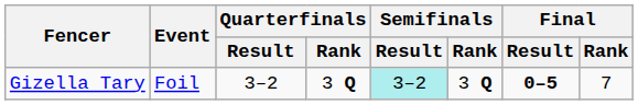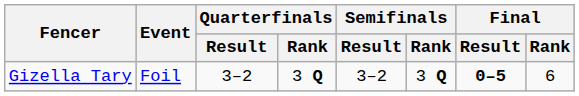 <table class=wikitable style="font-size:90%">
 <tr>
 <th rowspan=2>Fencer</th>
 <th rowspan=2>Event</th>
 <th colspan=2>Quarterfinals</th>
 <th colspan=2>Semifinals</th>
 <th colspan=2>Final</th>
 </tr>
 <tr>
 <th>Result</th>
 <th>Rank</th>
 <th>Result</th>
 <th>Rank</th>
 <th>Result</th>
 <th>Rank</th>
 </tr>
 <tr>
 <td><a href='#'>Gizella Tary</a></td>
 <td><a href='#'>Foil</a></td>
 <td align=center>3–2</td>
 <td align=center>3 <strong>Q</strong></td>
-<td align=center style="background: paleturquoise;">3–2</td>
+<td align=center>3–2</td>
 <td align=center>3 <strong>Q</strong></td>
 <td align=center><strong>0–5</strong></td>
-<td align=center>7</td>
+<td align=center>6</td>
 </tr>
 </table>
